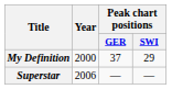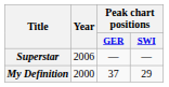 <table class="wikitable plainrowheaders" style="text-align:center;">
 <tr>
 <th scope="col" rowspan="2">Title</th>
 <th scope="col" rowspan="2">Year</th>
 <th scope="col" colspan="2">Peak chart positions</th>
 </tr>
 <tr>
 <th scope="col" style="width:3em;font-size:90%;"><a href='#'>GER</a><br></th>
 <th scope="col" style="width:3em;font-size:90%;"><a href='#'>SWI</a><br></th>
 </tr>
 <tr>
+<th scope="row"><em>Superstar</em></th>
+<td>2006</td>
+<td>—</td>
+<td>—</td>
+</tr>
+<tr>
 <th scope="row"><em>My Definition</em></th>
 <td>2000</td>
 <td>37</td>
 <td>29</td>
 </tr>
-<tr>
-<th scope="row"><em>Superstar</em></th>
-<td>2006</td>
-<td>—</td>
-<td>—</td>
-</tr>
 </table>
